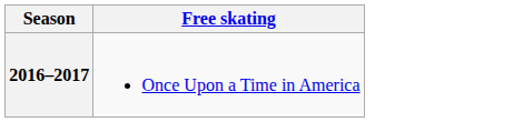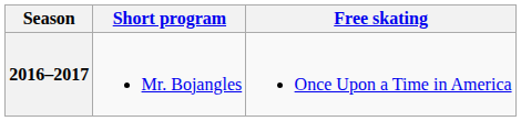 <table class=wikitable style=text-align:center>
 <tr>
 <th>Season</th>
+<th><a href='#'>Short program</a></th>
 <th><a href='#'>Free skating</a></th>
 </tr>
 <tr>
 <th>2016–2017 <br> </th>
+<td><br><ul><li><a href='#'>Mr. Bojangles</a> <br></li></ul></td>
 <td><br><ul><li><a href='#'>Once Upon a Time in America</a> <br></li></ul></td>
 </tr>
 </table>
